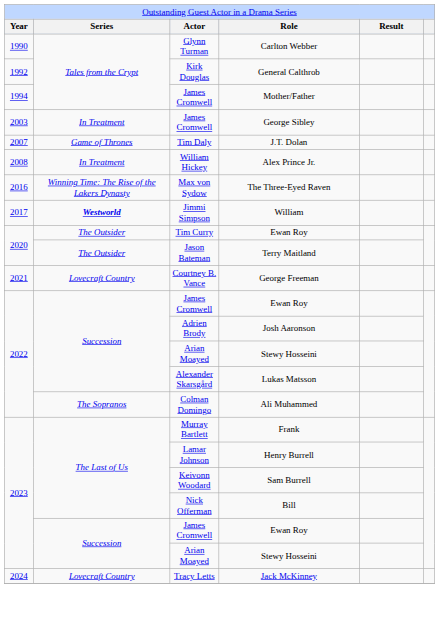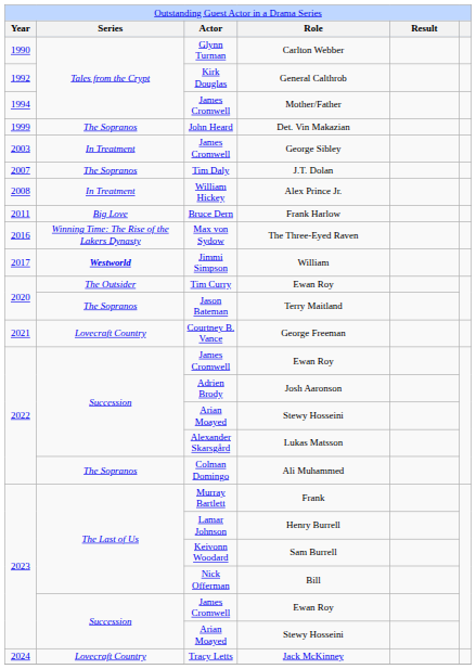 <table class="wikitable plainrowheaders" style="text-align: center; font-size: 90%" width=55%>
 <tr ---- bgcolor="#bfd7ff">
 <td colspan=6 align=center><a href='#'>Outstanding Guest Actor in a Drama Series</a></td>
 </tr>
 <tr ---- bgcolor="#bfd7ff">
 <th scope="col" style="width:1%;">Year</th>
 <th scope="col" style="width:12%;">Series</th>
 <th scope="col" style="width:1%;">Actor</th>
 <th scope="col" style="width:12%;">Role</th>
 <th scope="col" style="width:5%;">Result</th>
 <th scope="col" style="width:1%;"></th>
 </tr>
 <tr>
 <td><a href='#'>1990</a></td>
 <td rowspan="3"><em><a href='#'>Tales from the Crypt</a></em></td>
 <td><a href='#'>Glynn Turman</a></td>
 <td>Carlton Webber</td>
 <td></td>
 <td></td>
 </tr>
 <tr>
 <td><a href='#'>1992</a></td>
 <td><a href='#'>Kirk Douglas</a></td>
 <td>General Calthrob</td>
 <td></td>
 <td></td>
 </tr>
 <tr>
 <td><a href='#'>1994</a></td>
 <td><a href='#'>James Cromwell</a></td>
 <td>Mother/Father</td>
 <td></td>
 <td></td>
 </tr>
 <tr>
+<td><a href='#'>1999</a></td>
+<td><em><a href='#'>The Sopranos</a></em></td>
+<td><a href='#'>John Heard</a></td>
+<td>Det. Vin Makazian</td>
+<td></td>
+<td></td>
+</tr>
+<tr>
 <td><a href='#'>2003</a></td>
 <td><em><a href='#'>In Treatment</a></em></td>
 <td><a href='#'>James Cromwell</a></td>
 <td>George Sibley</td>
 <td></td>
 <td></td>
 </tr>
 <tr>
 <td><a href='#'>2007</a></td>
-<td><em><a href='#'>Game of Thrones</a></em></td>
+<td><em><a href='#'>The Sopranos</a></em></td>
 <td><a href='#'>Tim Daly</a></td>
 <td>J.T. Dolan</td>
 <td></td>
 <td></td>
 </tr>
 <tr>
 <td><a href='#'>2008</a></td>
 <td><em><a href='#'>In Treatment</a></em></td>
 <td><a href='#'>William Hickey</a></td>
 <td>Alex Prince Jr.</td>
+<td></td>
+<td></td>
+</tr>
+<tr>
+<td><a href='#'>2011</a></td>
+<td><em><a href='#'>Big Love</a></em></td>
+<td><a href='#'>Bruce Dern</a></td>
+<td>Frank Harlow</td>
 <td></td>
 <td></td>
 </tr>
 <tr>
 <td><a href='#'>2016</a></td>
 <td><em><a href='#'>Winning Time: The Rise of the Lakers Dynasty</a></em></td>
 <td><a href='#'>Max von Sydow</a></td>
 <td>The Three-Eyed Raven</td>
 <td></td>
 <td></td>
 </tr>
 <tr>
 <td><a href='#'>2017</a></td>
 <td><strong><em><a href='#'>Westworld</a></em></strong></td>
 <td><a href='#'>Jimmi Simpson</a></td>
 <td>William</td>
 <td></td>
 <td></td>
 </tr>
 <tr>
 <td rowspan="2"><a href='#'>2020</a></td>
 <td><em><a href='#'>The Outsider</a></em></td>
 <td><a href='#'>Tim Curry</a></td>
 <td>Ewan Roy</td>
 <td></td>
 <td rowspan="2"></td>
 </tr>
 <tr>
-<td><em><a href='#'>The Outsider</a></em></td>
+<td><em><a href='#'>The Sopranos</a></em></td>
 <td><a href='#'>Jason Bateman</a></td>
 <td>Terry Maitland</td>
 <td></td>
 </tr>
 <tr>
 <td><a href='#'>2021</a></td>
 <td><em><a href='#'>Lovecraft Country</a></em></td>
 <td><a href='#'>Courtney B. Vance</a></td>
 <td>George Freeman</td>
 <td></td>
 <td></td>
 </tr>
 <tr>
 <td rowspan="5"><a href='#'>2022</a></td>
 <td rowspan="4"><em><a href='#'>Succession</a></em></td>
 <td><a href='#'>James Cromwell</a></td>
 <td>Ewan Roy</td>
 <td></td>
 <td rowspan="5"></td>
 </tr>
 <tr>
 <td><a href='#'>Adrien Brody</a></td>
 <td>Josh Aaronson</td>
 <td></td>
 </tr>
 <tr>
 <td><a href='#'>Arian Moayed</a></td>
 <td>Stewy Hosseini</td>
 <td></td>
 </tr>
 <tr>
 <td><a href='#'>Alexander Skarsgård</a></td>
 <td>Lukas Matsson</td>
 <td></td>
 </tr>
 <tr>
 <td><em><a href='#'>The Sopranos</a></em></td>
 <td><a href='#'>Colman Domingo</a></td>
 <td>Ali Muhammed</td>
 <td></td>
 </tr>
 <tr>
 <td rowspan="6"><a href='#'>2023</a></td>
 <td rowspan="4"><em><a href='#'>The Last of Us</a></em></td>
 <td><a href='#'>Murray Bartlett</a></td>
 <td>Frank</td>
 <td></td>
 <td rowspan="6"></td>
 </tr>
 <tr>
 <td><a href='#'>Lamar Johnson</a></td>
 <td>Henry Burrell</td>
 <td></td>
 </tr>
 <tr>
 <td><a href='#'>Keivonn Woodard</a></td>
 <td>Sam Burrell</td>
 <td></td>
 </tr>
 <tr>
 <td><a href='#'>Nick Offerman</a></td>
 <td>Bill</td>
 <td></td>
 </tr>
 <tr>
 <td rowspan="2"><em><a href='#'>Succession</a></em></td>
 <td><a href='#'>James Cromwell</a></td>
 <td>Ewan Roy</td>
 <td></td>
 </tr>
 <tr>
 <td><a href='#'>Arian Moayed</a></td>
 <td>Stewy Hosseini</td>
 <td></td>
 </tr>
 <tr>
 <td><a href='#'>2024</a></td>
 <td><em><a href='#'>Lovecraft Country</a></em></td>
 <td><a href='#'>Tracy Letts</a></td>
 <td><a href='#'>Jack McKinney</a></td>
 <td></td>
 <td></td>
 </tr>
 <tr>
 </tr>
 </table>
